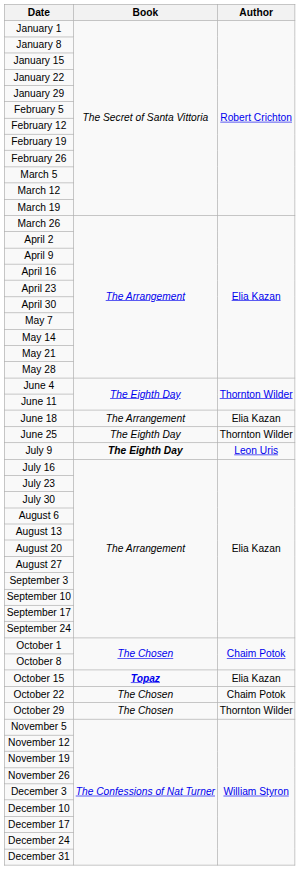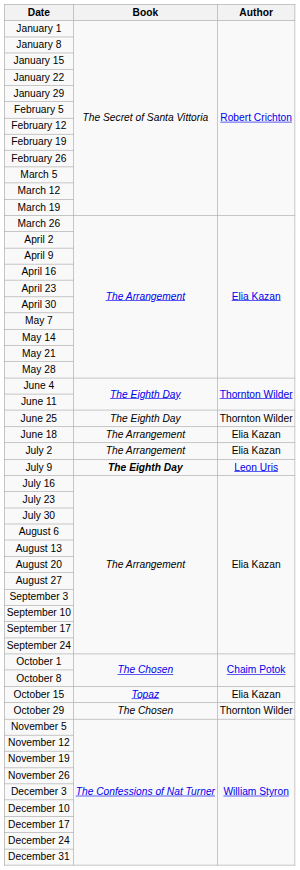 <table class="wikitable sortable" style="text-align: center">
 <tr>
 <th>Date</th>
 <th>Book</th>
 <th>Author</th>
 </tr>
 <tr>
 <td>January 1</td>
 <td rowspan=12><em>The Secret of Santa Vittoria</em></td>
 <td rowspan=12><a href='#'>Robert Crichton</a></td>
 </tr>
 <tr>
 <td>January 8</td>
 </tr>
 <tr>
 <td>January 15</td>
 </tr>
 <tr>
 <td>January 22</td>
 </tr>
 <tr>
 <td>January 29</td>
 </tr>
 <tr>
 <td>February 5</td>
 </tr>
 <tr>
 <td>February 12</td>
 </tr>
 <tr>
 <td>February 19</td>
 </tr>
 <tr>
 <td>February 26</td>
 </tr>
 <tr>
 <td>March 5</td>
 </tr>
 <tr>
 <td>March 12</td>
 </tr>
 <tr>
 <td>March 19</td>
 </tr>
 <tr>
 <td>March 26</td>
 <td rowspan=10><em><a href='#'>The Arrangement</a></em></td>
 <td rowspan=10><a href='#'>Elia Kazan</a></td>
 </tr>
 <tr>
 <td>April 2</td>
 </tr>
 <tr>
 <td>April 9</td>
 </tr>
 <tr>
 <td>April 16</td>
 </tr>
 <tr>
 <td>April 23</td>
 </tr>
 <tr>
 <td>April 30</td>
 </tr>
 <tr>
 <td>May 7</td>
 </tr>
 <tr>
 <td>May 14</td>
 </tr>
 <tr>
 <td>May 21</td>
 </tr>
 <tr>
 <td>May 28</td>
 </tr>
 <tr>
 <td>June 4</td>
 <td rowspan=2><em><a href='#'>The Eighth Day</a></em></td>
 <td rowspan=2><a href='#'>Thornton Wilder</a></td>
 </tr>
 <tr>
 <td>June 11</td>
 </tr>
 <tr>
+<td>June 25</td>
+<td><em>The Eighth Day</em></td>
+<td>Thornton Wilder</td>
+</tr>
+<tr>
 <td>June 18</td>
 <td><em>The Arrangement</em></td>
 <td>Elia Kazan</td>
 </tr>
 <tr>
-<td>June 25</td>
-<td><em>The Eighth Day</em></td>
-<td>Thornton Wilder</td>
+<td>July 2</td>
+<td><em>The Arrangement</em></td>
+<td>Elia Kazan</td>
 </tr>
 <tr>
 <td>July 9</td>
 <td><strong><em>The Eighth Day</em></strong></td>
 <td><a href='#'>Leon Uris</a></td>
 </tr>
 <tr>
 <td>July 16</td>
 <td rowspan=11><em>The Arrangement</em></td>
 <td rowspan=11>Elia Kazan</td>
 </tr>
 <tr>
 <td>July 23</td>
 </tr>
 <tr>
 <td>July 30</td>
 </tr>
 <tr>
 <td>August 6</td>
 </tr>
 <tr>
 <td>August 13</td>
 </tr>
 <tr>
 <td>August 20</td>
 </tr>
 <tr>
 <td>August 27</td>
 </tr>
 <tr>
 <td>September 3</td>
 </tr>
 <tr>
 <td>September 10</td>
 </tr>
 <tr>
 <td>September 17</td>
 </tr>
 <tr>
 <td>September 24</td>
 </tr>
 <tr>
 <td>October 1</td>
 <td rowspan=2><em><a href='#'>The Chosen</a></em></td>
 <td rowspan=2><a href='#'>Chaim Potok</a></td>
 </tr>
 <tr>
 <td>October 8</td>
 </tr>
 <tr>
 <td>October 15</td>
-<td><strong><em><a href='#'>Topaz</a></em></strong></td>
+<td><em><a href='#'>Topaz</a></em></td>
 <td>Elia Kazan</td>
-</tr>
-<tr>
-<td>October 22</td>
-<td><em>The Chosen</em></td>
-<td>Chaim Potok</td>
 </tr>
 <tr>
 <td>October 29</td>
 <td><em>The Chosen</em></td>
 <td>Thornton Wilder</td>
 </tr>
 <tr>
 <td>November 5</td>
 <td rowspan=9><em><a href='#'>The Confessions of Nat Turner</a></em></td>
 <td rowspan=9><a href='#'>William Styron</a></td>
 </tr>
 <tr>
 <td>November 12</td>
 </tr>
 <tr>
 <td>November 19</td>
 </tr>
 <tr>
 <td>November 26</td>
 </tr>
 <tr>
 <td>December 3</td>
 </tr>
 <tr>
 <td>December 10</td>
 </tr>
 <tr>
 <td>December 17</td>
 </tr>
 <tr>
 <td>December 24</td>
 </tr>
 <tr>
 <td>December 31</td>
 </tr>
 </table>
